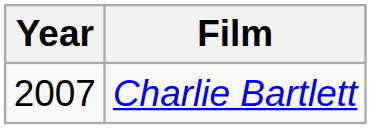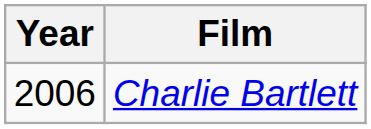 <table class="wikitable">
 <tr>
 <th>Year</th>
 <th>Film</th>
 </tr>
 <tr>
-<td>2007</td>
+<td>2006</td>
 <td><em><a href='#'>Charlie Bartlett</a></em></td>
 </tr>
 </table>
